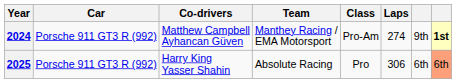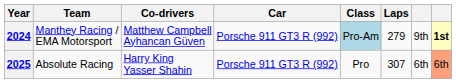 <table class="wikitable" style="font-size:90%">
 <tr>
 <th>Year</th>
+<th>Team</th>
+<th>Co-drivers</th>
 <th>Car</th>
-<th>Co-drivers</th>
-<th>Team</th>
 <th>Class</th>
 <th>Laps</th>
 <th></th>
 <th></th>
 </tr>
 <tr style="text-align:center;">
 <th><a href='#'>2024</a></th>
+<td align="left"> <a href='#'>Manthey Racing</a> /<br> EMA Motorsport</td>
+<td align="left"> <a href='#'>Matthew Campbell</a><br> <a href='#'>Ayhancan Güven</a></td>
 <td align="left"><a href='#'>Porsche 911 GT3 R (992)</a></td>
-<td align="left"> <a href='#'>Matthew Campbell</a><br> <a href='#'>Ayhancan Güven</a></td>
-<td align="left"> <a href='#'>Manthey Racing</a> /<br> EMA Motorsport</td>
-<td>Pro-Am</td>
-<td>274</td>
+<td style="background: lightblue;">Pro-Am</td>
+<td>279</td>
 <td>9th</td>
 <td style="background:#ffffbf;"><strong>1st</strong></td>
 </tr>
 <tr style="text-align:center;">
 <th><a href='#'>2025</a></th>
+<td align="left"> Absolute Racing</td>
+<td align="left"> <a href='#'>Harry King</a><br> <a href='#'>Yasser Shahin</a></td>
 <td align="left"><a href='#'>Porsche 911 GT3 R (992)</a></td>
-<td align="left"> <a href='#'>Harry King</a><br> <a href='#'>Yasser Shahin</a></td>
-<td align="left"> Absolute Racing</td>
 <td>Pro</td>
-<td>306</td>
+<td>307</td>
 <td>6th</td>
 <td style="background: lightsalmon;">6th</td>
 </tr>
 </table>
